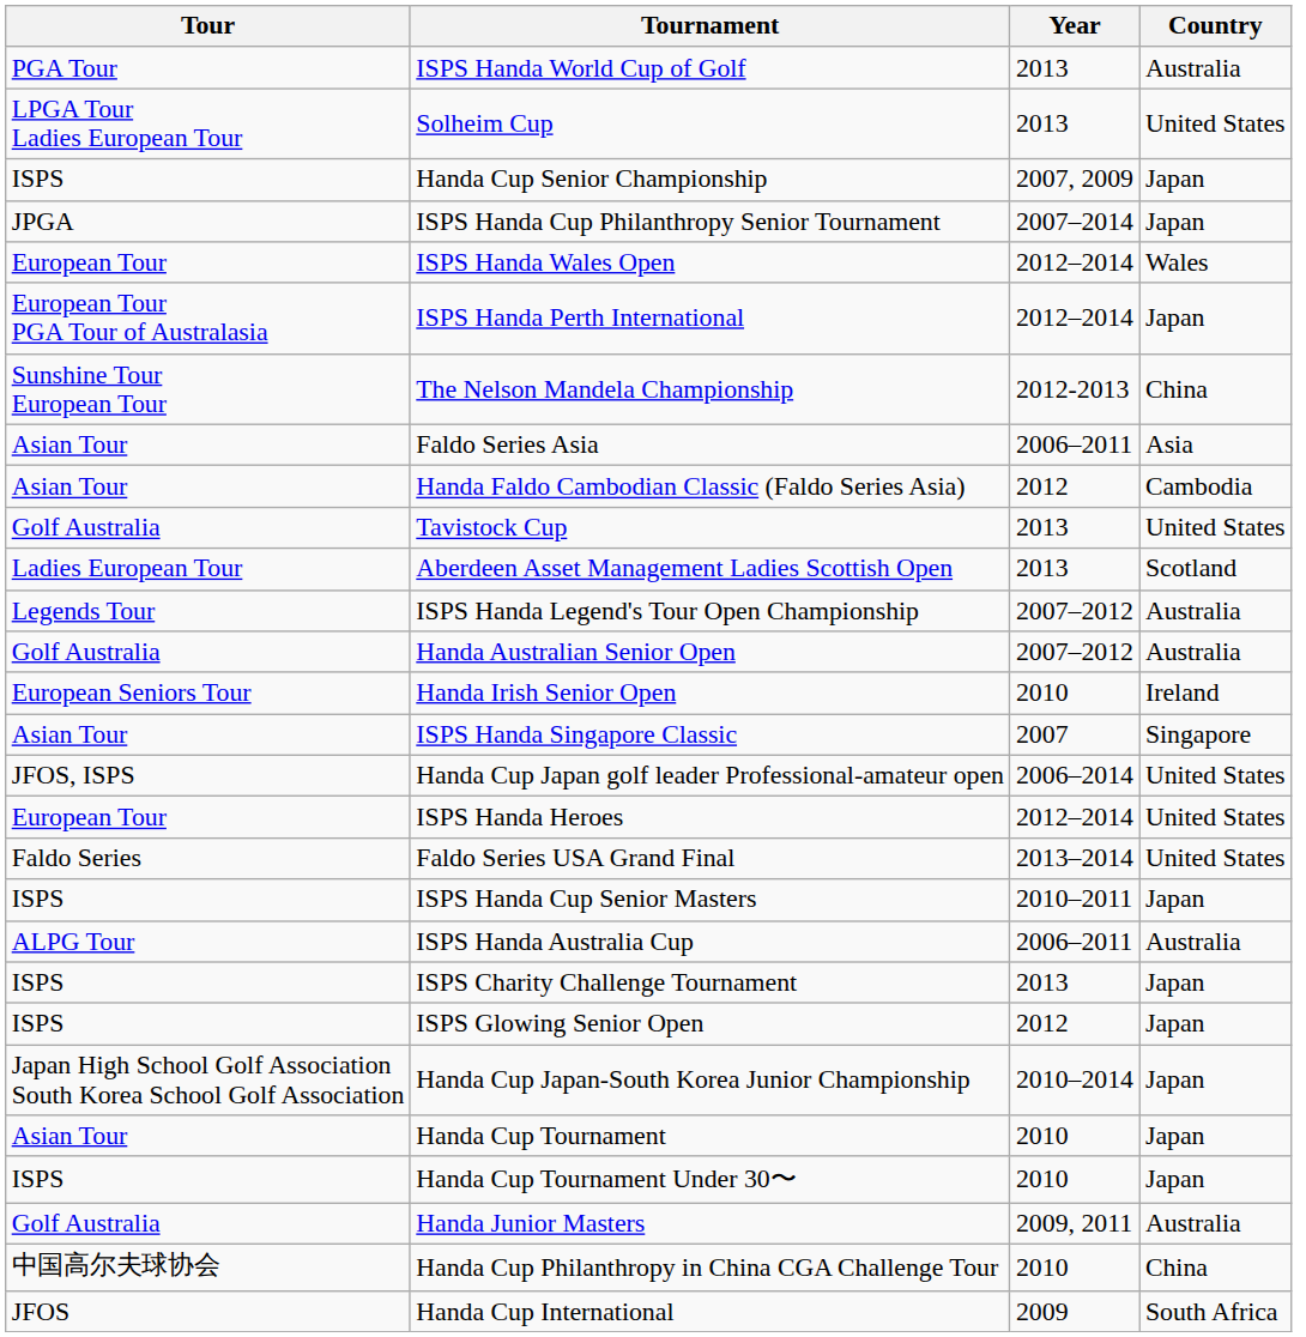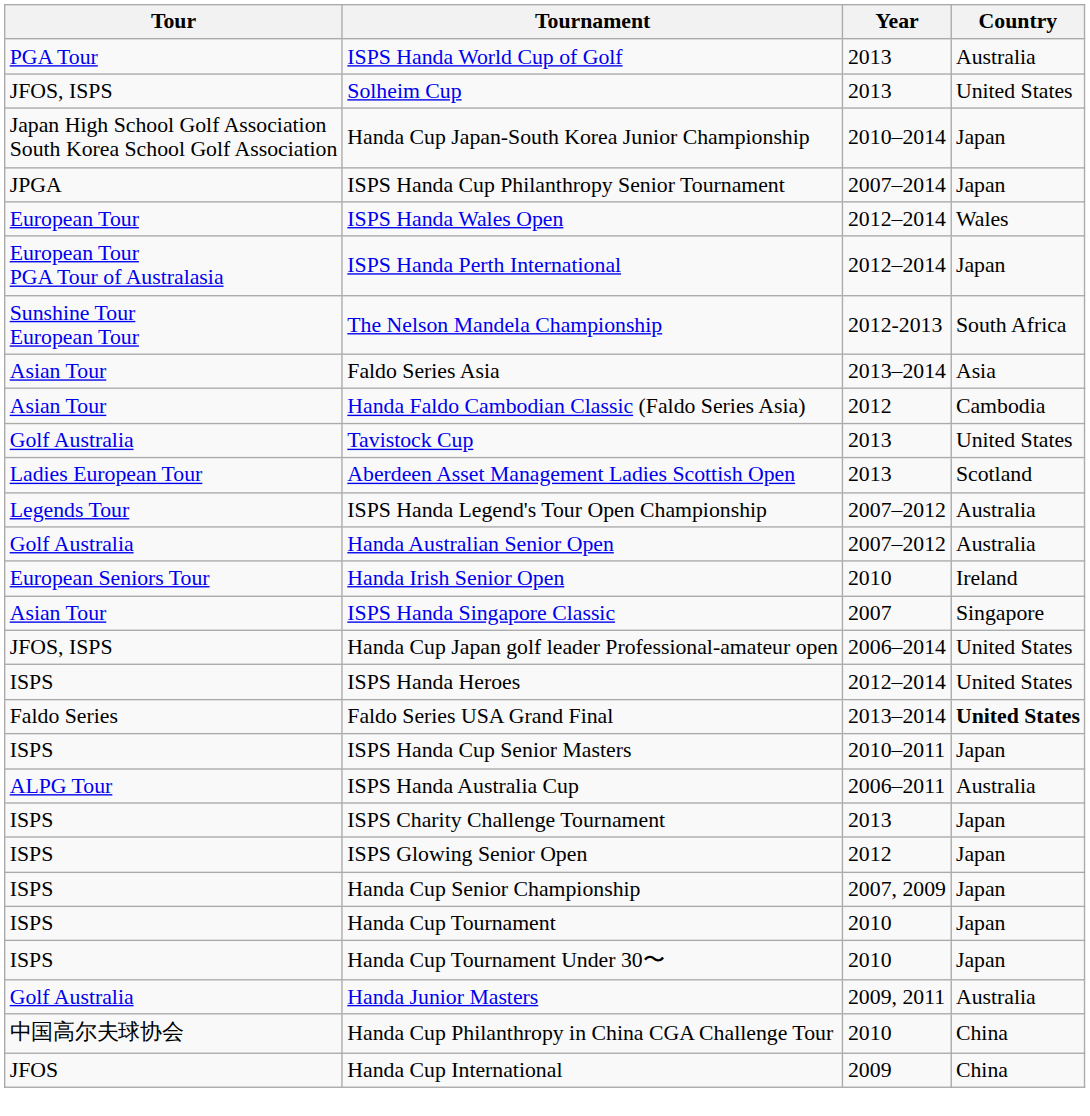 <table class="wikitable sortable">
 <tr>
 <th>Tour</th>
 <th>Tournament</th>
 <th>Year</th>
 <th>Country</th>
 </tr>
 <tr>
 <td><a href='#'>PGA Tour</a></td>
 <td><a href='#'>ISPS Handa World Cup of Golf</a></td>
 <td>2013</td>
 <td>Australia</td>
 </tr>
 <tr>
-<td><a href='#'>LPGA Tour</a><br><a href='#'>Ladies European Tour</a></td>
+<td>JFOS, ISPS</td>
 <td><a href='#'>Solheim Cup</a></td>
 <td>2013</td>
 <td>United States</td>
 </tr>
 <tr>
-<td>ISPS</td>
-<td>Handa Cup Senior Championship</td>
-<td>2007, 2009</td>
+<td>Japan High School Golf Association<br>South Korea School Golf Association</td>
+<td>Handa Cup Japan-South Korea Junior Championship</td>
+<td>2010–2014</td>
 <td>Japan</td>
 </tr>
 <tr>
 <td>JPGA</td>
 <td>ISPS Handa Cup Philanthropy Senior Tournament</td>
 <td>2007–2014</td>
 <td>Japan</td>
 </tr>
 <tr>
 <td><a href='#'>European Tour</a></td>
 <td><a href='#'>ISPS Handa Wales Open</a></td>
 <td>2012–2014</td>
 <td>Wales</td>
 </tr>
 <tr>
 <td><a href='#'>European Tour</a><br><a href='#'>PGA Tour of Australasia</a></td>
 <td><a href='#'>ISPS Handa Perth International</a></td>
 <td>2012–2014</td>
 <td>Japan</td>
 </tr>
 <tr>
 <td><a href='#'>Sunshine Tour</a><br><a href='#'>European Tour</a></td>
 <td><a href='#'>The Nelson Mandela Championship</a></td>
 <td>2012-2013</td>
-<td>China</td>
+<td>South Africa</td>
 </tr>
 <tr>
 <td><a href='#'>Asian Tour</a></td>
 <td>Faldo Series Asia</td>
-<td>2006–2011</td>
+<td>2013–2014</td>
 <td>Asia</td>
 </tr>
 <tr>
 <td><a href='#'>Asian Tour</a></td>
 <td><a href='#'>Handa Faldo Cambodian Classic</a> (Faldo Series Asia)</td>
 <td>2012</td>
 <td>Cambodia</td>
 </tr>
 <tr>
 <td><a href='#'>Golf Australia</a></td>
 <td><a href='#'>Tavistock Cup</a></td>
 <td>2013</td>
 <td>United States</td>
 </tr>
 <tr>
 <td><a href='#'>Ladies European Tour</a></td>
 <td><a href='#'>Aberdeen Asset Management Ladies Scottish Open</a></td>
 <td>2013</td>
 <td>Scotland</td>
 </tr>
 <tr>
 <td><a href='#'>Legends Tour</a></td>
 <td>ISPS Handa Legend's Tour Open Championship</td>
 <td>2007–2012</td>
 <td>Australia</td>
 </tr>
 <tr>
 <td><a href='#'>Golf Australia</a></td>
 <td><a href='#'>Handa Australian Senior Open</a></td>
 <td>2007–2012</td>
 <td>Australia</td>
 </tr>
 <tr>
 <td><a href='#'>European Seniors Tour</a></td>
 <td><a href='#'>Handa Irish Senior Open</a></td>
 <td>2010</td>
 <td>Ireland</td>
 </tr>
 <tr>
 <td><a href='#'>Asian Tour</a></td>
 <td><a href='#'>ISPS Handa Singapore Classic</a></td>
 <td>2007</td>
 <td>Singapore</td>
 </tr>
 <tr>
 <td>JFOS, ISPS</td>
 <td>Handa Cup Japan golf leader Professional-amateur open</td>
 <td>2006–2014</td>
 <td>United States</td>
 </tr>
 <tr>
-<td><a href='#'>European Tour</a></td>
+<td>ISPS</td>
 <td>ISPS Handa Heroes</td>
 <td>2012–2014</td>
 <td>United States</td>
 </tr>
 <tr>
 <td>Faldo Series</td>
 <td>Faldo Series USA Grand Final</td>
 <td>2013–2014</td>
-<td>United States</td>
+<td><strong>United States</strong></td>
 </tr>
 <tr>
 <td>ISPS</td>
 <td>ISPS Handa Cup Senior Masters</td>
 <td>2010–2011</td>
 <td>Japan</td>
 </tr>
 <tr>
 <td><a href='#'>ALPG Tour</a></td>
 <td>ISPS Handa Australia Cup</td>
 <td>2006–2011</td>
 <td>Australia</td>
 </tr>
 <tr>
 <td>ISPS</td>
 <td>ISPS Charity Challenge Tournament</td>
 <td>2013</td>
 <td>Japan</td>
 </tr>
 <tr>
 <td>ISPS</td>
 <td>ISPS Glowing Senior Open</td>
 <td>2012</td>
 <td>Japan</td>
 </tr>
 <tr>
-<td>Japan High School Golf Association<br>South Korea School Golf Association</td>
-<td>Handa Cup Japan-South Korea Junior Championship</td>
-<td>2010–2014</td>
+<td>ISPS</td>
+<td>Handa Cup Senior Championship</td>
+<td>2007, 2009</td>
 <td>Japan</td>
 </tr>
 <tr>
-<td><a href='#'>Asian Tour</a></td>
+<td>ISPS</td>
 <td>Handa Cup Tournament</td>
 <td>2010</td>
 <td>Japan</td>
 </tr>
 <tr>
 <td>ISPS</td>
 <td>Handa Cup Tournament Under 30〜</td>
 <td>2010</td>
 <td>Japan</td>
 </tr>
 <tr>
 <td><a href='#'>Golf Australia</a></td>
 <td><a href='#'>Handa Junior Masters</a></td>
 <td>2009, 2011</td>
 <td>Australia</td>
 </tr>
 <tr>
 <td>中国高尔夫球协会</td>
 <td>Handa Cup Philanthropy in China CGA Challenge Tour</td>
 <td>2010</td>
 <td>China</td>
 </tr>
 <tr>
 <td>JFOS</td>
 <td>Handa Cup International</td>
 <td>2009</td>
-<td>South Africa</td>
+<td>China</td>
 </tr>
 </table>
